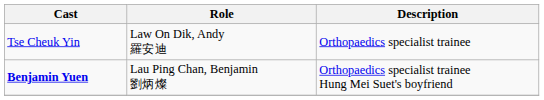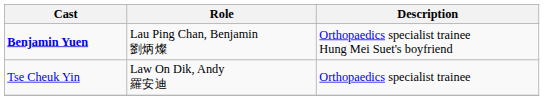 <table class="wikitable" width="55%">
 <tr>
 <th>Cast</th>
 <th>Role</th>
 <th>Description</th>
 </tr>
 <tr>
+<td><strong><a href='#'>Benjamin Yuen</a></strong></td>
+<td>Lau Ping Chan, Benjamin<br>劉炳燦</td>
+<td><a href='#'>Orthopaedics</a> specialist trainee<br>Hung Mei Suet's boyfriend</td>
+</tr>
+<tr>
 <td><a href='#'>Tse Cheuk Yin</a></td>
 <td>Law On Dik, Andy<br>羅安迪</td>
 <td><a href='#'>Orthopaedics</a> specialist trainee</td>
 </tr>
 <tr>
-<td><strong><a href='#'>Benjamin Yuen</a></strong></td>
-<td>Lau Ping Chan, Benjamin<br>劉炳燦</td>
-<td><a href='#'>Orthopaedics</a> specialist trainee<br>Hung Mei Suet's boyfriend</td>
-</tr>
-<tr>
 </tr>
 </table>
